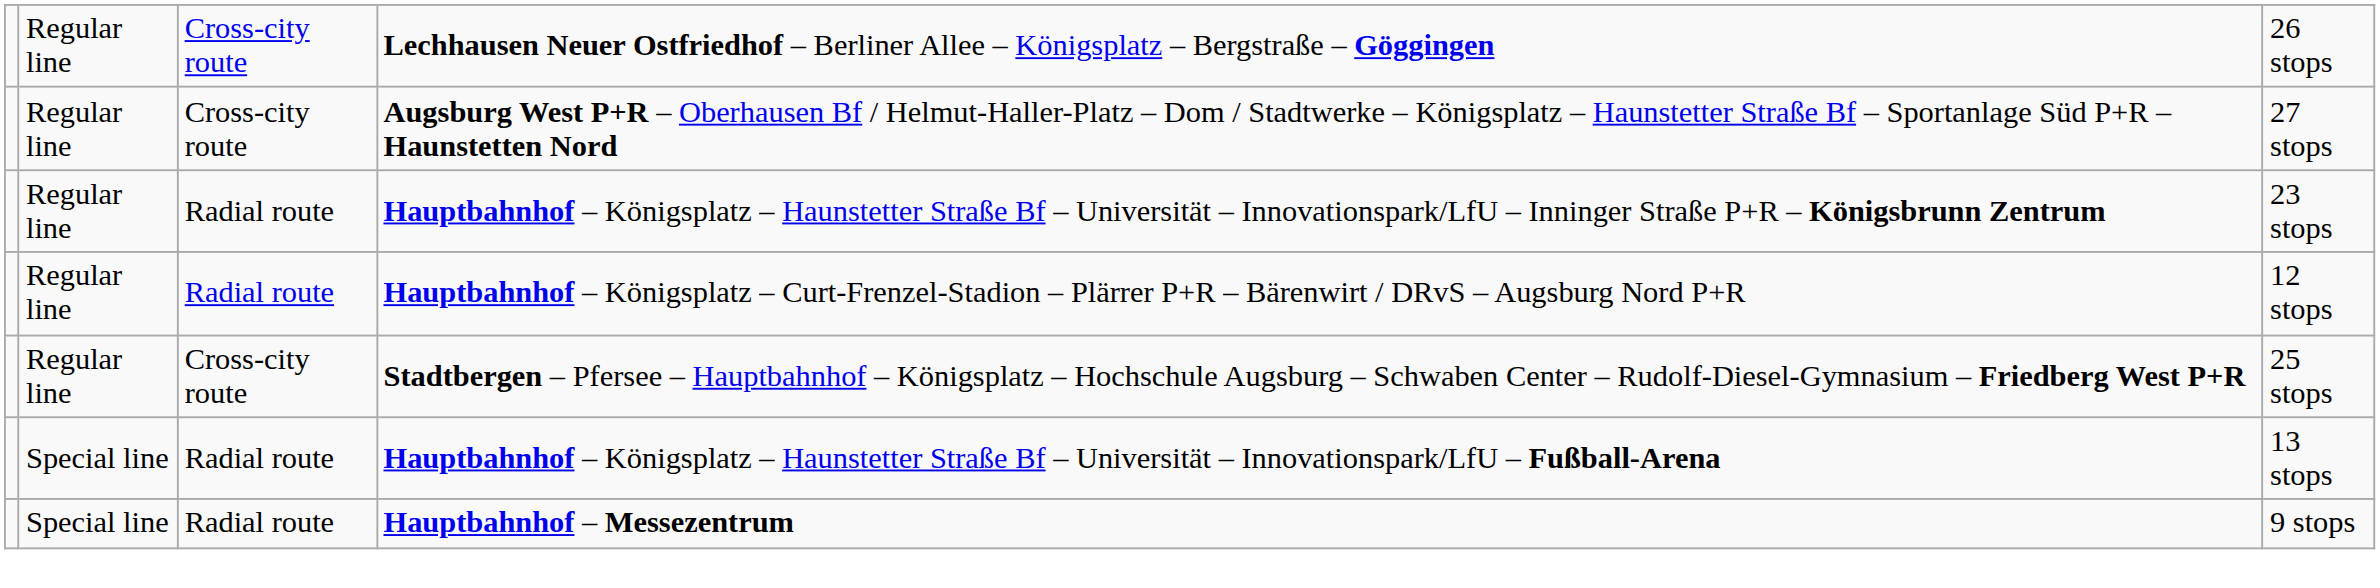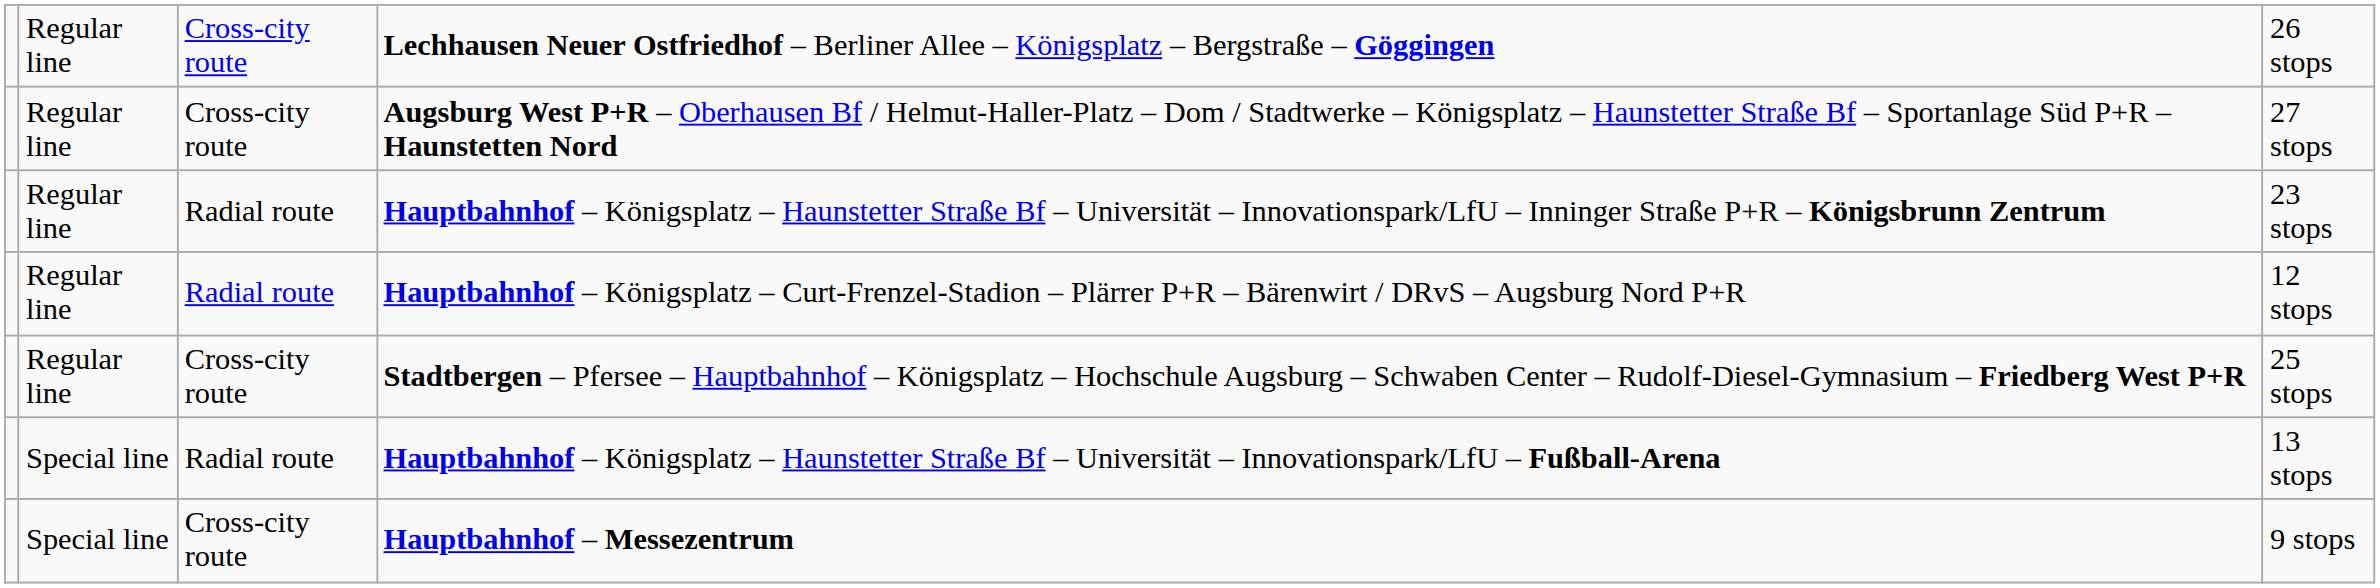 <table class="wikitable">
 <tr>
 <td></td>
 <td>Regular line</td>
 <td><a href='#'>Cross-city route</a></td>
 <td><strong>Lechhausen Neuer Ostfriedhof</strong> – Berliner Allee – <a href='#'>Königsplatz</a> – Bergstraße – <strong><a href='#'>Göggingen</a></strong></td>
 <td>26 stops</td>
 </tr>
 <tr>
 <td></td>
 <td>Regular line</td>
 <td>Cross-city route</td>
 <td><strong>Augsburg West P+R</strong> – <a href='#'>Oberhausen Bf</a> / Helmut-Haller-Platz – Dom / Stadtwerke – Königsplatz – <a href='#'>Haunstetter Straße Bf</a> – Sportanlage Süd P+R – <strong>Haunstetten Nord</strong></td>
 <td>27 stops</td>
 </tr>
 <tr>
 <td></td>
 <td>Regular line</td>
 <td>Radial route</td>
 <td><strong><a href='#'>Hauptbahnhof</a></strong> – Königsplatz – <a href='#'>Haunstetter Straße Bf</a> – Universität – Innovationspark/LfU – Inninger Straße P+R – <strong>Königsbrunn Zentrum</strong></td>
 <td>23 stops</td>
 </tr>
 <tr>
 <td></td>
 <td>Regular line</td>
 <td><a href='#'>Radial route</a></td>
 <td><strong><a href='#'>Hauptbahnhof</a></strong> – Königsplatz – Curt-Frenzel-Stadion –  Plärrer P+R – Bärenwirt / DRvS – Augsburg Nord P+R</td>
 <td>12 stops</td>
 </tr>
 <tr>
 <td></td>
 <td>Regular line</td>
 <td>Cross-city route</td>
 <td><strong>Stadtbergen</strong> – Pfersee – <a href='#'>Hauptbahnhof</a> – Königsplatz – Hochschule Augsburg – Schwaben Center – Rudolf-Diesel-Gymnasium – <strong>Friedberg West P+R</strong></td>
 <td>25 stops</td>
 </tr>
 <tr>
 <td></td>
 <td>Special line</td>
 <td>Radial route</td>
 <td><strong><a href='#'>Hauptbahnhof</a></strong> – Königsplatz – <a href='#'>Haunstetter Straße Bf</a> – Universität – Innovationspark/LfU – <strong>Fußball-Arena</strong></td>
 <td>13 stops</td>
 </tr>
 <tr>
 <td></td>
 <td>Special line</td>
-<td>Radial route</td>
+<td>Cross-city route</td>
 <td><strong><a href='#'>Hauptbahnhof</a></strong> – <strong>Messezentrum</strong></td>
 <td>9 stops</td>
 </tr>
 </table>
